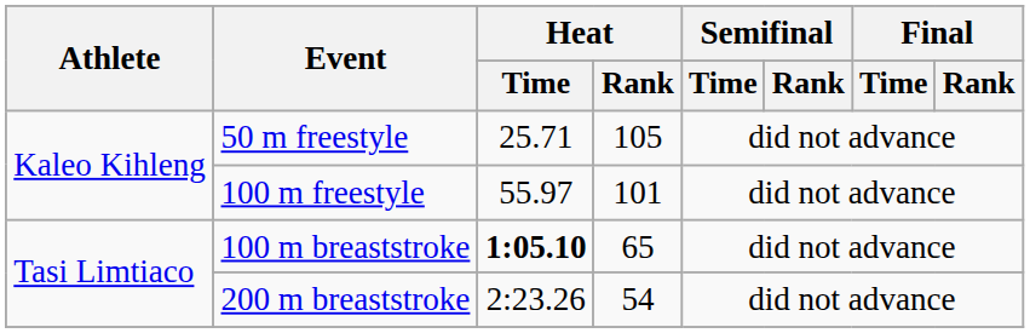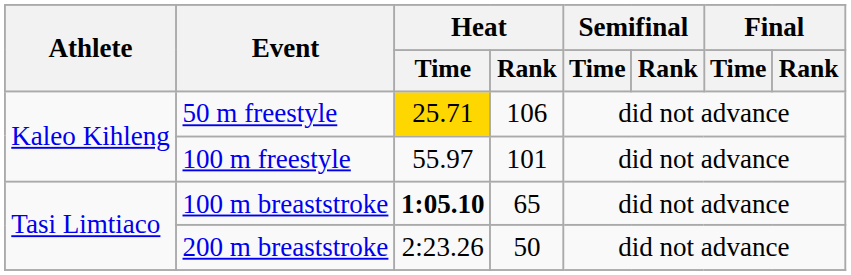 <table class="wikitable" style="text-align:center; font-size:90%">
 <tr>
 <th rowspan="2">Athlete</th>
 <th rowspan="2">Event</th>
 <th colspan="2">Heat</th>
 <th colspan="2">Semifinal</th>
 <th colspan="2">Final</th>
 </tr>
 <tr style="font-size:95%">
 <th>Time</th>
 <th>Rank</th>
 <th>Time</th>
 <th>Rank</th>
 <th>Time</th>
 <th>Rank</th>
 </tr>
 <tr>
 <td align=left rowspan=2><a href='#'>Kaleo Kihleng</a></td>
 <td align=left><a href='#'>50 m freestyle</a></td>
-<td>25.71</td>
-<td>105</td>
+<td style="background: gold;">25.71</td>
+<td>106</td>
 <td colspan=4>did not advance</td>
 </tr>
 <tr>
 <td align=left><a href='#'>100 m freestyle</a></td>
 <td>55.97</td>
 <td>101</td>
 <td colspan=4>did not advance</td>
 </tr>
 <tr>
 <td align=left rowspan=2><a href='#'>Tasi Limtiaco</a></td>
 <td align=left><a href='#'>100 m breaststroke</a></td>
 <td><strong>1:05.10</strong></td>
 <td>65</td>
 <td colspan=4>did not advance</td>
 </tr>
 <tr>
 <td align=left><a href='#'>200 m breaststroke</a></td>
 <td>2:23.26</td>
-<td>54</td>
+<td>50</td>
 <td colspan=4>did not advance</td>
 </tr>
 </table>
